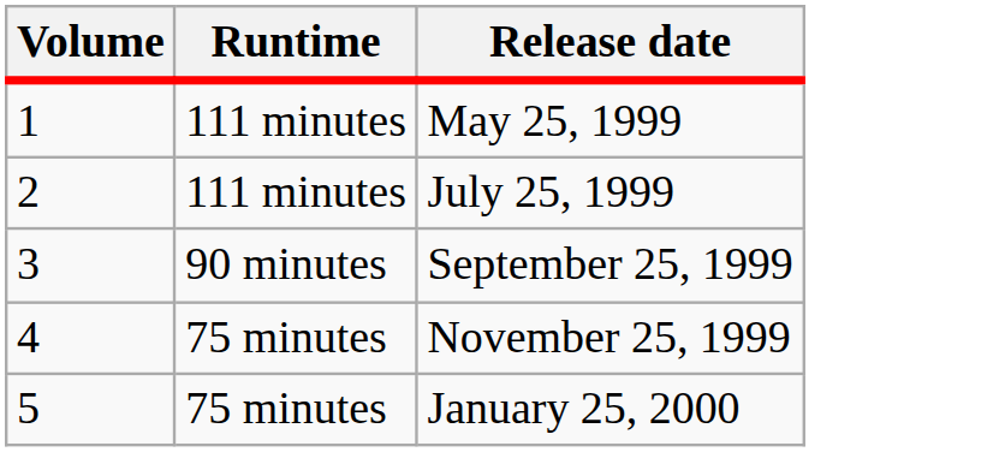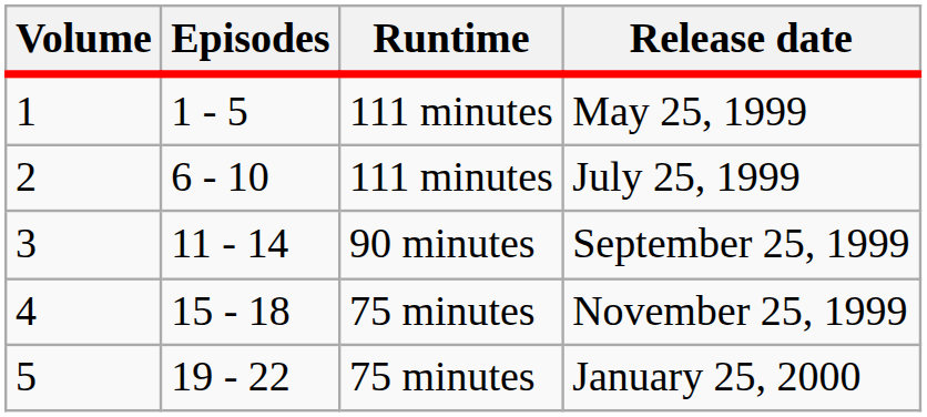 <table class="wikitable">
 <tr style="text-align:center;border-bottom:3px solid red;">
 <th>Volume</th>
+<th>Episodes</th>
 <th>Runtime</th>
 <th>Release date</th>
 </tr>
 <tr>
 <td>1</td>
+<td>1 - 5</td>
 <td>111 minutes</td>
 <td>May 25, 1999</td>
 </tr>
 <tr>
 <td>2</td>
+<td>6 - 10</td>
 <td>111 minutes</td>
 <td>July 25, 1999</td>
 </tr>
 <tr>
 <td>3</td>
+<td>11 - 14</td>
 <td>90 minutes</td>
 <td>September 25, 1999</td>
 </tr>
 <tr>
 <td>4</td>
+<td>15 - 18</td>
 <td>75 minutes</td>
 <td>November 25, 1999</td>
 </tr>
 <tr>
 <td>5</td>
+<td>19 - 22</td>
 <td>75 minutes</td>
 <td>January 25, 2000</td>
 </tr>
 </table>
